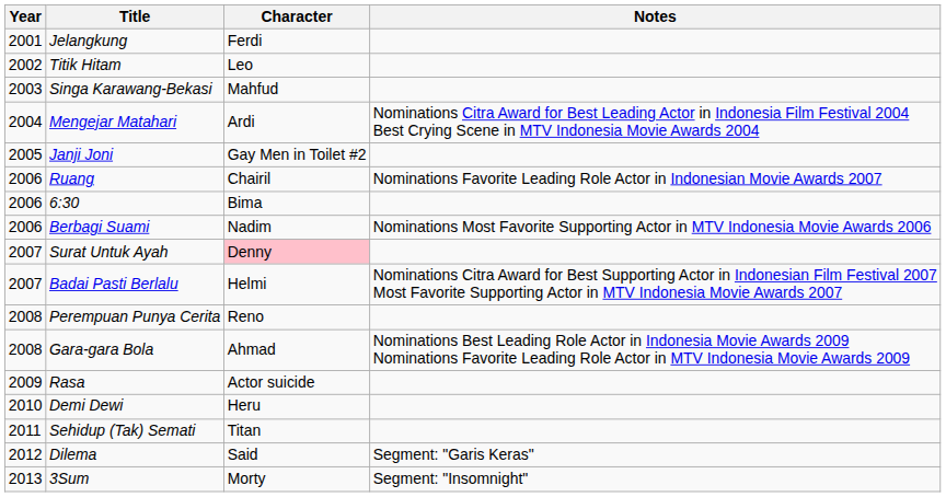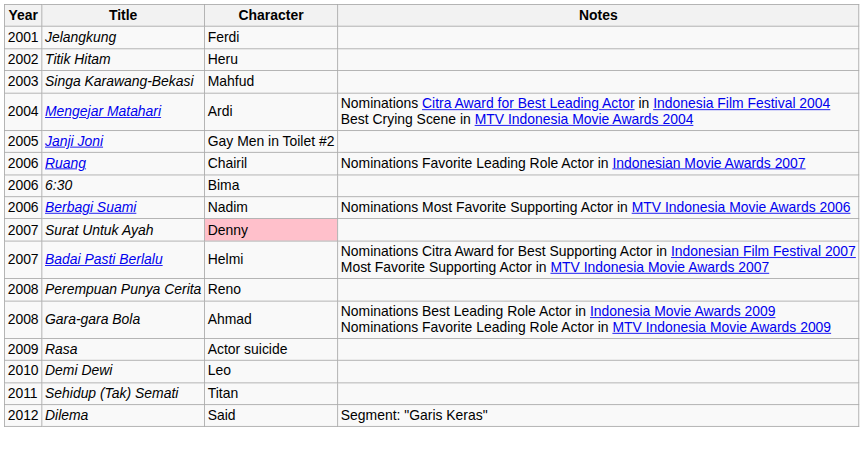 <table class="wikitable">
 <tr>
 <th>Year</th>
 <th>Title</th>
 <th>Character</th>
 <th>Notes</th>
 </tr>
 <tr>
 <td>2001</td>
 <td><em>Jelangkung</em></td>
 <td>Ferdi</td>
 <td></td>
 </tr>
 <tr>
 <td>2002</td>
 <td><em>Titik Hitam</em></td>
-<td>Leo</td>
+<td>Heru</td>
 <td></td>
 </tr>
 <tr>
 <td>2003</td>
 <td><em>Singa Karawang-Bekasi</em></td>
 <td>Mahfud</td>
 <td></td>
 </tr>
 <tr>
 <td>2004</td>
 <td><em><a href='#'>Mengejar Matahari</a></em></td>
 <td>Ardi</td>
 <td>Nominations <a href='#'>Citra Award for Best Leading Actor</a> in <a href='#'>Indonesia Film Festival 2004</a><br>Best Crying Scene in <a href='#'>MTV Indonesia Movie Awards 2004</a></td>
 </tr>
 <tr>
 <td>2005</td>
 <td><em><a href='#'>Janji Joni</a></em></td>
 <td>Gay Men in Toilet #2</td>
 <td></td>
 </tr>
 <tr>
 <td>2006</td>
 <td><em><a href='#'>Ruang</a></em></td>
 <td>Chairil</td>
 <td>Nominations Favorite Leading Role Actor in <a href='#'>Indonesian Movie Awards 2007</a></td>
 </tr>
 <tr>
 <td>2006</td>
 <td><em>6:30</em></td>
 <td>Bima</td>
 <td></td>
 </tr>
 <tr>
 <td>2006</td>
 <td><em><a href='#'>Berbagi Suami</a></em></td>
 <td>Nadim</td>
 <td>Nominations Most Favorite Supporting Actor in <a href='#'>MTV Indonesia Movie Awards 2006</a></td>
 </tr>
 <tr>
 <td>2007</td>
 <td><em>Surat Untuk Ayah</em></td>
 <td style="background: pink;">Denny</td>
 <td></td>
 </tr>
 <tr>
 <td>2007</td>
 <td><em><a href='#'>Badai Pasti Berlalu</a></em></td>
 <td>Helmi</td>
 <td>Nominations Citra Award for Best Supporting Actor in <a href='#'>Indonesian Film Festival 2007</a><br>Most Favorite Supporting Actor in <a href='#'>MTV Indonesia Movie Awards 2007</a></td>
 </tr>
 <tr>
 <td>2008</td>
 <td><em>Perempuan Punya Cerita</em></td>
 <td>Reno</td>
 <td></td>
 </tr>
 <tr>
 <td>2008</td>
 <td><em>Gara-gara Bola</em></td>
 <td>Ahmad</td>
 <td>Nominations Best Leading Role Actor in <a href='#'>Indonesia Movie Awards 2009</a><br>Nominations Favorite Leading Role Actor in <a href='#'>MTV Indonesia Movie Awards 2009</a></td>
 </tr>
 <tr>
 <td>2009</td>
 <td><em>Rasa</em></td>
 <td>Actor suicide</td>
 <td></td>
 </tr>
 <tr>
 <td>2010</td>
 <td><em>Demi Dewi</em></td>
-<td>Heru</td>
+<td>Leo</td>
 <td></td>
 </tr>
 <tr>
 <td>2011</td>
 <td><em>Sehidup (Tak) Semati</em></td>
 <td>Titan</td>
 <td></td>
 </tr>
 <tr>
 <td>2012</td>
 <td><em>Dilema</em></td>
 <td>Said</td>
 <td>Segment: "Garis Keras"</td>
 </tr>
-<tr>
-<td>2013</td>
-<td><em>3Sum</em></td>
-<td>Morty</td>
-<td>Segment: "Insomnight"</td>
-</tr>
 </table>
